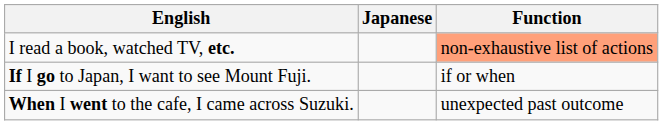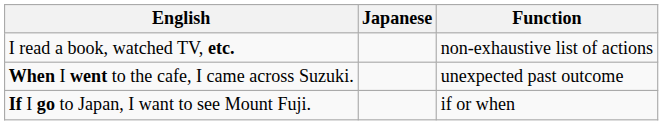 <table class="wikitable">
 <tr>
 <th>English</th>
 <th>Japanese</th>
 <th>Function</th>
 </tr>
 <tr>
 <td>I read a book, watched TV, <strong>etc.</strong></td>
 <td></td>
-<td style="background: lightsalmon;">non‑exhaustive list of actions</td>
+<td>non‑exhaustive list of actions</td>
+</tr>
+<tr>
+<td><strong>When</strong> I <strong>went</strong> to the cafe, I came across Suzuki.</td>
+<td></td>
+<td>unexpected past outcome</td>
 </tr>
 <tr>
 <td><strong>If</strong> I <strong>go</strong> to Japan, I want to see Mount Fuji.</td>
 <td></td>
 <td>if or when</td>
 </tr>
-<tr>
-<td><strong>When</strong> I <strong>went</strong> to the cafe, I came across Suzuki.</td>
-<td></td>
-<td>unexpected past outcome</td>
-</tr>
 </table>
